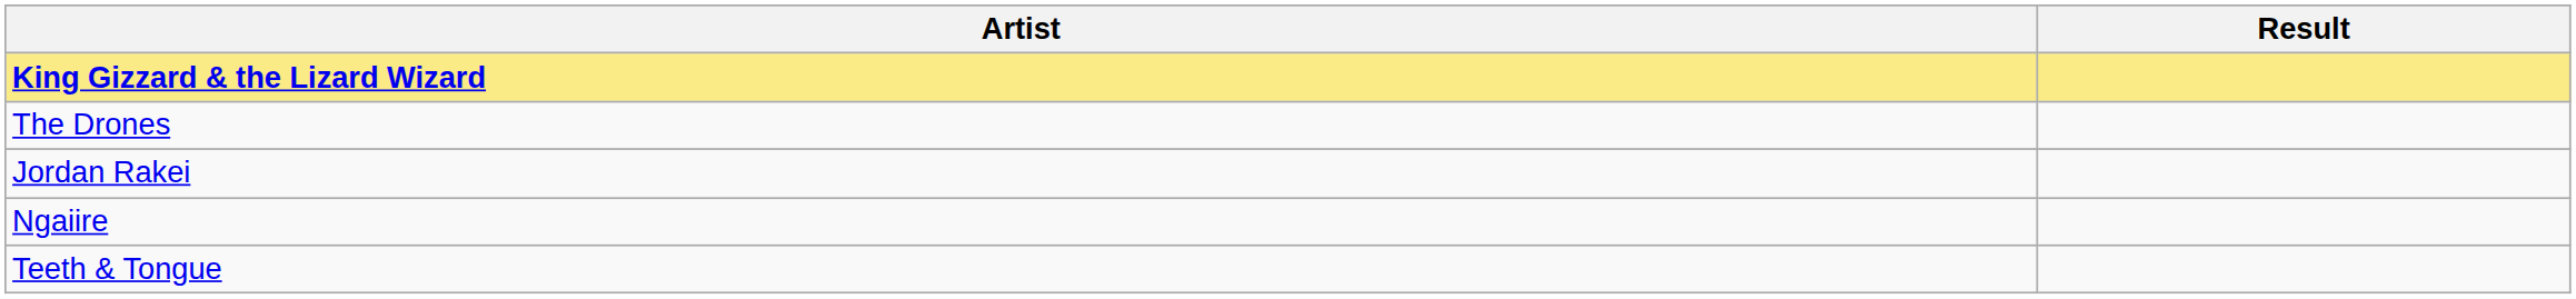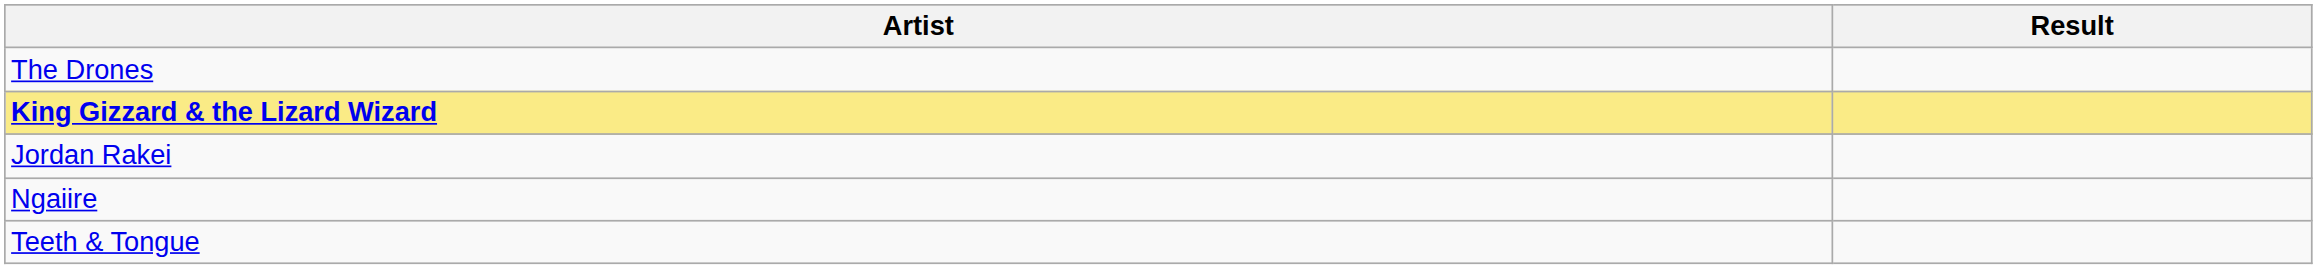 <table class="sortable wikitable">
 <tr>
 <th width="19%">Artist</th>
 <th width="5%">Result</th>
 </tr>
+<tr>
+<td><a href='#'>The Drones</a></td>
+<td></td>
+</tr>
 <tr style="background:#FAEB86">
 <td><strong><a href='#'>King Gizzard & the Lizard Wizard</a></strong></td>
-<td></td>
-</tr>
-<tr>
-<td><a href='#'>The Drones</a></td>
 <td></td>
 </tr>
 <tr>
 <td><a href='#'>Jordan Rakei</a></td>
 <td></td>
 </tr>
 <tr>
 <td><a href='#'>Ngaiire</a></td>
 <td></td>
 </tr>
 <tr>
 <td><a href='#'>Teeth & Tongue</a></td>
 <td></td>
 </tr>
 </table>
